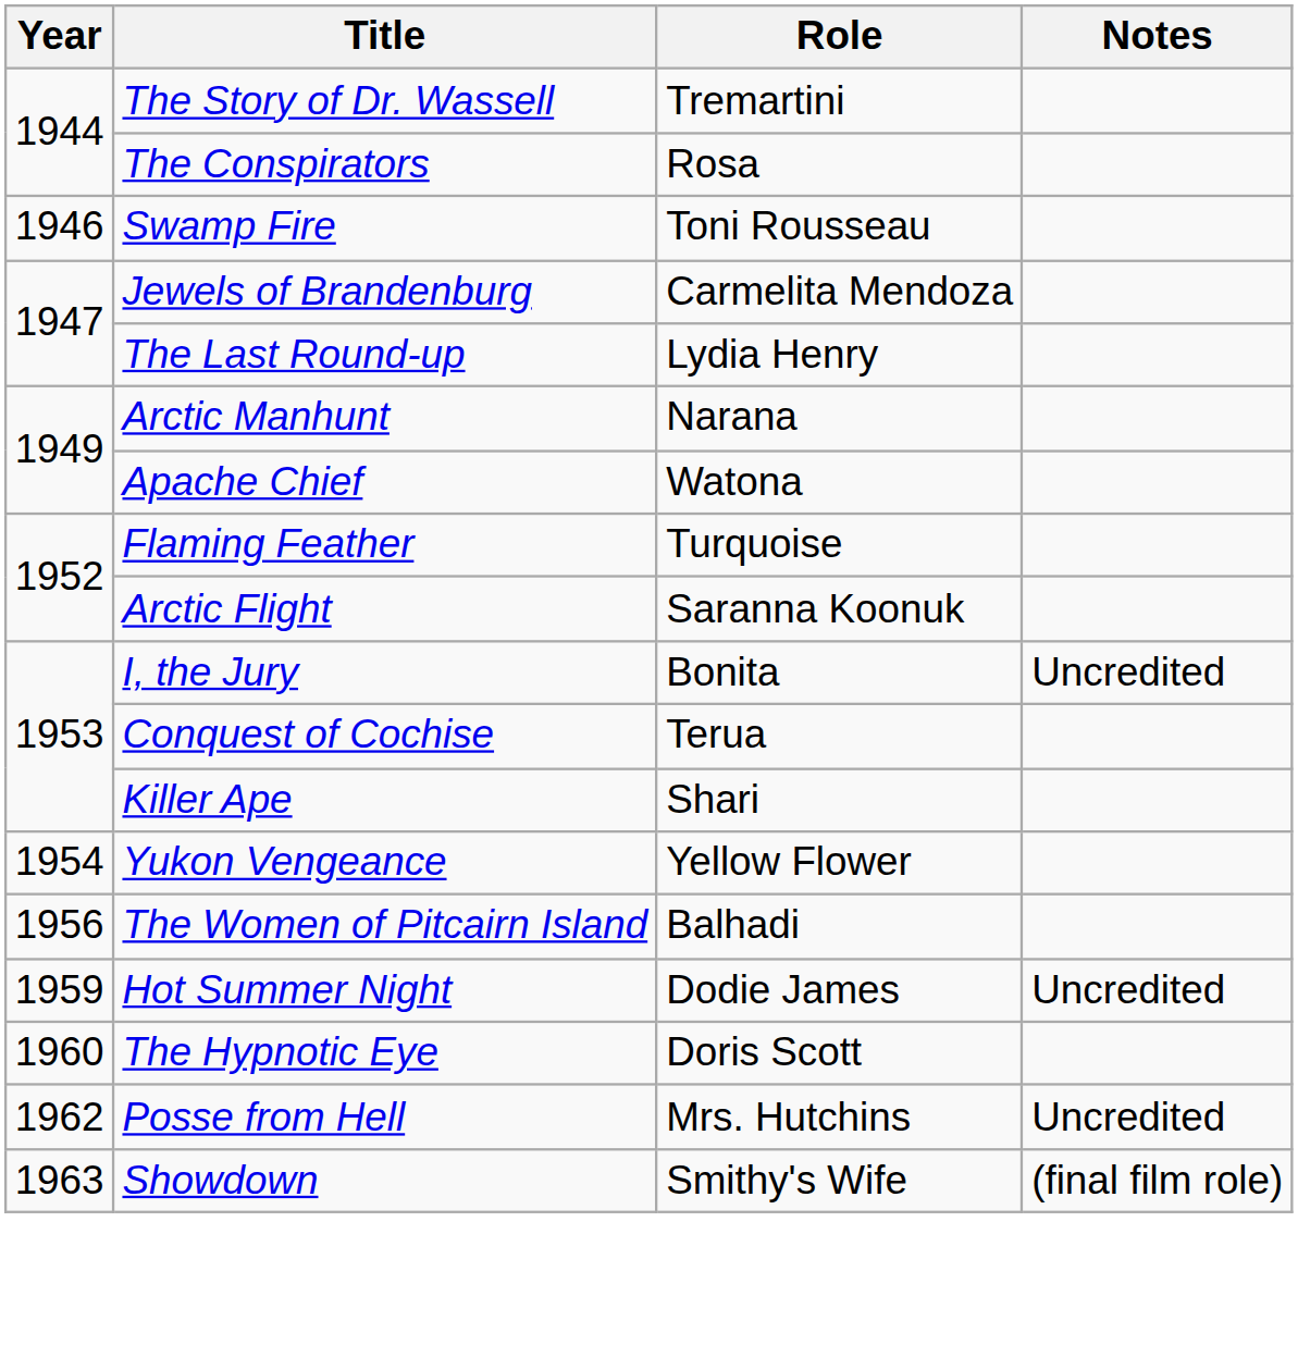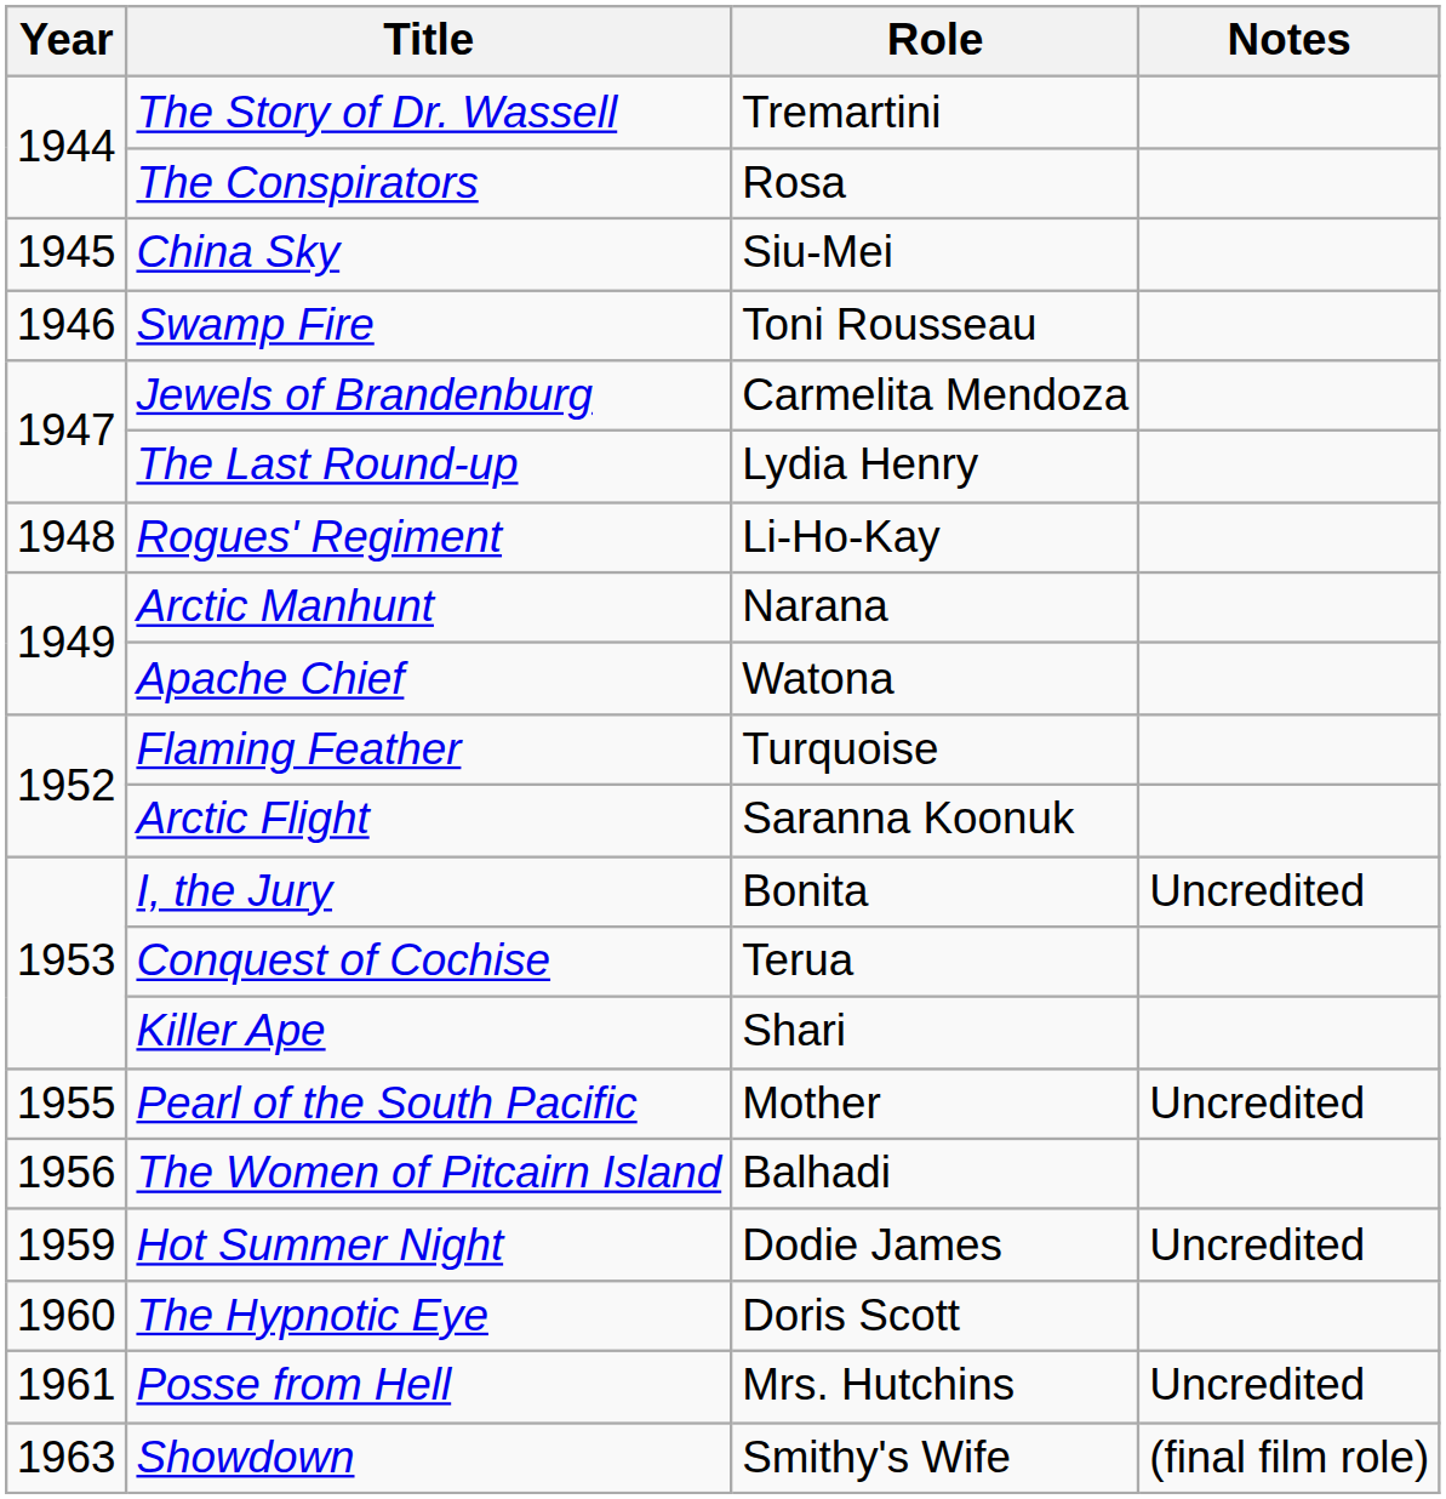 <table class="wikitable">
 <tr>
 <th>Year</th>
 <th>Title</th>
 <th>Role</th>
 <th>Notes</th>
 </tr>
 <tr>
 <td rowspan=2>1944</td>
 <td><em><a href='#'>The Story of Dr. Wassell</a></em></td>
 <td>Tremartini</td>
 <td></td>
 </tr>
 <tr>
 <td><em><a href='#'>The Conspirators</a></em></td>
 <td>Rosa</td>
 <td></td>
 </tr>
 <tr>
+<td>1945</td>
+<td><em><a href='#'>China Sky</a></em></td>
+<td>Siu-Mei</td>
+<td></td>
+</tr>
+<tr>
 <td>1946</td>
 <td><em><a href='#'>Swamp Fire</a></em></td>
 <td>Toni Rousseau</td>
 <td></td>
 </tr>
 <tr>
 <td rowspan=2>1947</td>
 <td><em><a href='#'>Jewels of Brandenburg</a></em></td>
 <td>Carmelita Mendoza</td>
 <td></td>
 </tr>
 <tr>
 <td><em><a href='#'>The Last Round-up</a></em></td>
 <td>Lydia Henry</td>
+<td></td>
+</tr>
+<tr>
+<td>1948</td>
+<td><em><a href='#'>Rogues' Regiment</a></em></td>
+<td>Li-Ho-Kay</td>
 <td></td>
 </tr>
 <tr>
 <td rowspan=2>1949</td>
 <td><em><a href='#'>Arctic Manhunt</a></em></td>
 <td>Narana</td>
 <td></td>
 </tr>
 <tr>
 <td><em><a href='#'>Apache Chief</a></em></td>
 <td>Watona</td>
 <td></td>
 </tr>
 <tr>
 <td rowspan=2>1952</td>
 <td><em><a href='#'>Flaming Feather</a></em></td>
 <td>Turquoise</td>
 <td></td>
 </tr>
 <tr>
 <td><em><a href='#'>Arctic Flight</a></em></td>
 <td>Saranna Koonuk</td>
 <td></td>
 </tr>
 <tr>
 <td rowspan=3>1953</td>
 <td><em><a href='#'>I, the Jury</a></em></td>
 <td>Bonita</td>
 <td>Uncredited</td>
 </tr>
 <tr>
 <td><em><a href='#'>Conquest of Cochise</a></em></td>
 <td>Terua</td>
 <td></td>
 </tr>
 <tr>
 <td><em><a href='#'>Killer Ape</a></em></td>
 <td>Shari</td>
 <td></td>
 </tr>
 <tr>
-<td>1954</td>
-<td><em><a href='#'>Yukon Vengeance</a></em></td>
-<td>Yellow Flower</td>
-<td></td>
+<td>1955</td>
+<td><em><a href='#'>Pearl of the South Pacific</a></em></td>
+<td>Mother</td>
+<td>Uncredited</td>
 </tr>
 <tr>
 <td>1956</td>
 <td><em><a href='#'>The Women of Pitcairn Island</a></em></td>
 <td>Balhadi</td>
 <td></td>
 </tr>
 <tr>
 <td>1959</td>
 <td><em><a href='#'>Hot Summer Night</a></em></td>
 <td>Dodie James</td>
 <td>Uncredited</td>
 </tr>
 <tr>
 <td>1960</td>
 <td><em><a href='#'>The Hypnotic Eye</a></em></td>
 <td>Doris Scott</td>
 <td></td>
 </tr>
 <tr>
-<td>1962</td>
+<td>1961</td>
 <td><em><a href='#'>Posse from Hell</a></em></td>
 <td>Mrs. Hutchins</td>
 <td>Uncredited</td>
 </tr>
 <tr>
 <td>1963</td>
 <td><em><a href='#'>Showdown</a></em></td>
 <td>Smithy's Wife</td>
 <td>(final film role)</td>
 </tr>
 </table>
